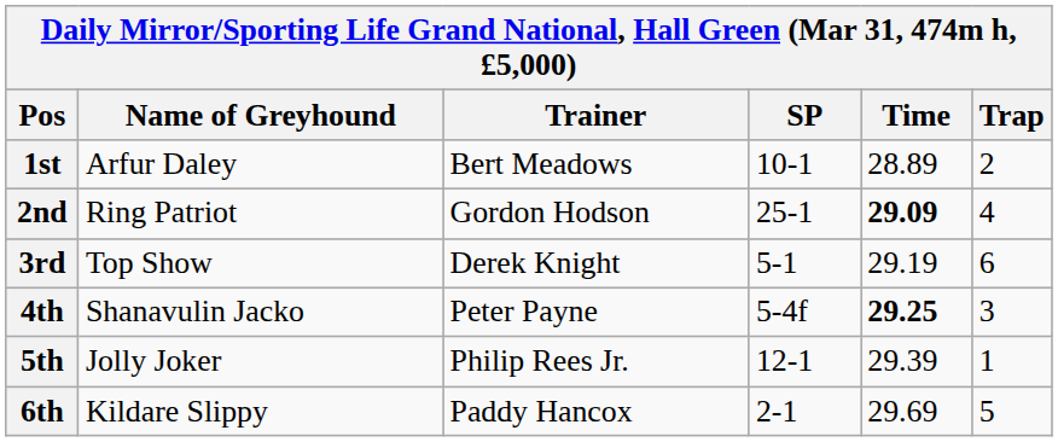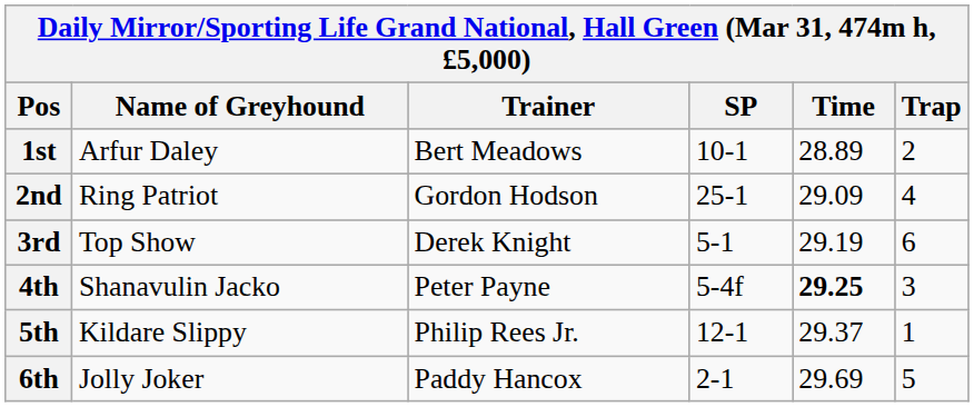 <table class="wikitable">
 <tr>
 <th colspan="6"><a href='#'>Daily Mirror/Sporting Life Grand National</a>, <a href='#'>Hall Green</a> (Mar 31, 474m h, £5,000)</th>
 </tr>
 <tr>
 <th width=30>Pos</th>
 <th width=180>Name of Greyhound</th>
 <th width=150>Trainer</th>
 <th width=50>SP</th>
 <th width=50>Time</th>
 <th width=30>Trap</th>
 </tr>
 <tr>
 <th>1st</th>
 <td>Arfur Daley</td>
 <td>Bert Meadows</td>
 <td>10-1</td>
 <td>28.89</td>
 <td>2</td>
 </tr>
 <tr>
 <th>2nd</th>
 <td>Ring Patriot</td>
 <td>Gordon Hodson</td>
 <td>25-1</td>
-<td><strong>29.09</strong></td>
+<td>29.09</td>
 <td>4</td>
 </tr>
 <tr>
 <th>3rd</th>
 <td>Top Show</td>
 <td>Derek Knight</td>
 <td>5-1</td>
 <td>29.19</td>
 <td>6</td>
 </tr>
 <tr>
 <th>4th</th>
 <td>Shanavulin Jacko</td>
 <td>Peter Payne</td>
 <td>5-4f</td>
 <td><strong>29.25</strong></td>
 <td>3</td>
 </tr>
 <tr>
 <th>5th</th>
-<td>Jolly Joker</td>
+<td>Kildare Slippy</td>
 <td>Philip Rees Jr.</td>
 <td>12-1</td>
-<td>29.39</td>
+<td>29.37</td>
 <td>1</td>
 </tr>
 <tr>
 <th>6th</th>
-<td>Kildare Slippy</td>
+<td>Jolly Joker</td>
 <td>Paddy Hancox</td>
 <td>2-1</td>
 <td>29.69</td>
 <td>5</td>
 </tr>
 </table>
